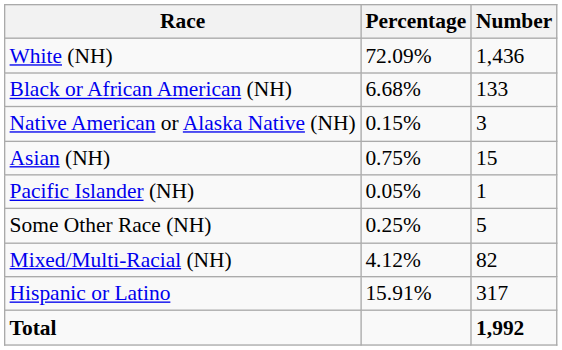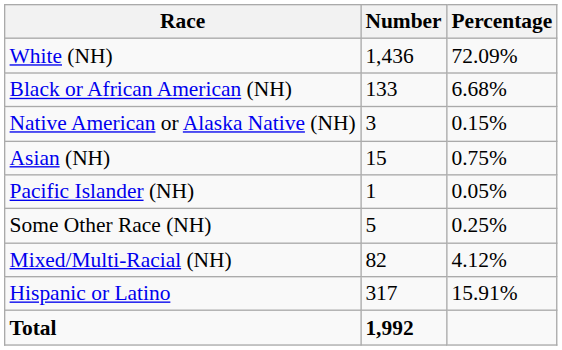 <table class="wikitable">
 <tr>
 <th>Race</th>
+<th>Number</th>
 <th>Percentage</th>
-<th>Number</th>
 </tr>
 <tr>
 <td><a href='#'>White</a> (NH)</td>
+<td>1,436</td>
 <td>72.09%</td>
-<td>1,436</td>
 </tr>
 <tr>
 <td><a href='#'>Black or African American</a> (NH)</td>
+<td>133</td>
 <td>6.68%</td>
-<td>133</td>
 </tr>
 <tr>
 <td><a href='#'>Native American</a> or <a href='#'>Alaska Native</a> (NH)</td>
+<td>3</td>
 <td>0.15%</td>
-<td>3</td>
 </tr>
 <tr>
 <td><a href='#'>Asian</a> (NH)</td>
+<td>15</td>
 <td>0.75%</td>
-<td>15</td>
 </tr>
 <tr>
 <td><a href='#'>Pacific Islander</a> (NH)</td>
+<td>1</td>
 <td>0.05%</td>
-<td>1</td>
 </tr>
 <tr>
 <td>Some Other Race (NH)</td>
+<td>5</td>
 <td>0.25%</td>
-<td>5</td>
 </tr>
 <tr>
 <td><a href='#'>Mixed/Multi-Racial</a> (NH)</td>
+<td>82</td>
 <td>4.12%</td>
-<td>82</td>
 </tr>
 <tr>
 <td><a href='#'>Hispanic or Latino</a></td>
+<td>317</td>
 <td>15.91%</td>
-<td>317</td>
 </tr>
 <tr>
 <td><strong>Total</strong></td>
+<td><strong>1,992</strong></td>
 <td></td>
-<td><strong>1,992</strong></td>
 </tr>
 </table>
